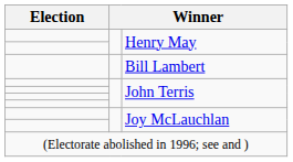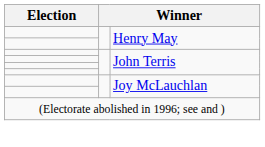 <table class=wikitable>
 <tr>
 <th width=100>Election</th>
 <th width=175 colspan=2>Winner</th>
 </tr>
 <tr>
 <td></td>
 <td width=5 rowspan=2 bgcolor=></td>
 <td rowspan=2><a href='#'>Henry May</a></td>
 </tr>
 <tr>
 <td></td>
-</tr>
-<tr>
-<td></td>
-<td bgcolor=></td>
-<td><a href='#'>Bill Lambert</a></td>
 </tr>
 <tr>
 <td></td>
 <td rowspan=4 bgcolor=></td>
 <td rowspan=4><a href='#'>John Terris</a></td>
 </tr>
 <tr>
 <td></td>
 </tr>
 <tr>
 <td></td>
 </tr>
 <tr>
 <td></td>
 </tr>
 <tr>
 <td></td>
 <td rowspan=2 bgcolor=></td>
 <td rowspan=2><a href='#'>Joy McLauchlan</a></td>
 </tr>
 <tr>
 <td></td>
 </tr>
 <tr>
 <td colspan=3 align=center><small>(Electorate abolished in 1996; see  and )</small></td>
 </tr>
 </table>
